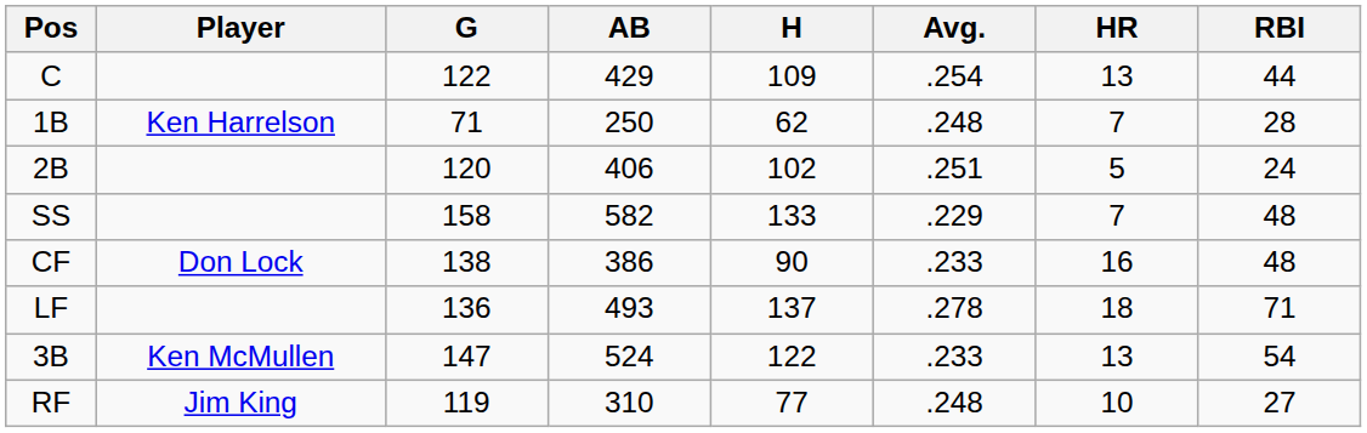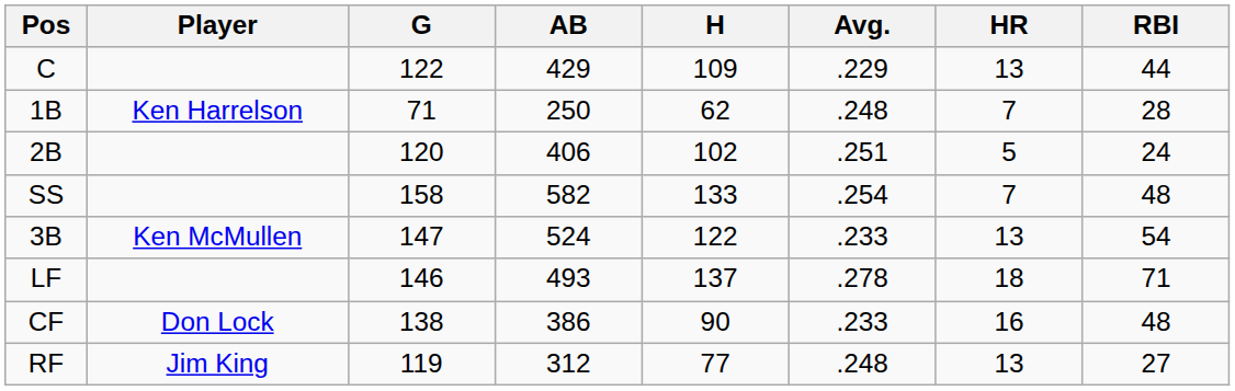 <table class="wikitable sortable">
 <tr>
 <th bgcolor="#DDDDFF" width="5%">Pos</th>
 <th bgcolor="#DDDDFF" width="16%">Player</th>
 <th bgcolor="#DDDDFF" width="9%">G</th>
 <th bgcolor="#DDDDFF" width="9%">AB</th>
 <th bgcolor="#DDDDFF" width="9%">H</th>
 <th bgcolor="#DDDDFF" width="9%">Avg.</th>
 <th bgcolor="#DDDDFF" width="9%">HR</th>
 <th bgcolor="#DDDDFF" width="9%">RBI</th>
 </tr>
 <tr align="center">
 <td>C</td>
 <td></td>
 <td>122</td>
 <td>429</td>
 <td>109</td>
-<td>.254</td>
+<td>.229</td>
 <td>13</td>
 <td>44</td>
 </tr>
 <tr align="center">
 <td>1B</td>
 <td><a href='#'>Ken Harrelson</a></td>
 <td>71</td>
 <td>250</td>
 <td>62</td>
 <td>.248</td>
 <td>7</td>
 <td>28</td>
 </tr>
 <tr align="center">
 <td>2B</td>
 <td></td>
 <td>120</td>
 <td>406</td>
 <td>102</td>
 <td>.251</td>
 <td>5</td>
 <td>24</td>
 </tr>
 <tr align="center">
 <td>SS</td>
 <td></td>
 <td>158</td>
 <td>582</td>
 <td>133</td>
-<td>.229</td>
+<td>.254</td>
 <td>7</td>
 <td>48</td>
+</tr>
+<tr align="center">
+<td>3B</td>
+<td><a href='#'>Ken McMullen</a></td>
+<td>147</td>
+<td>524</td>
+<td>122</td>
+<td>.233</td>
+<td>13</td>
+<td>54</td>
+</tr>
+<tr align="center">
+<td>LF</td>
+<td></td>
+<td>146</td>
+<td>493</td>
+<td>137</td>
+<td>.278</td>
+<td>18</td>
+<td>71</td>
 </tr>
 <tr align="center">
 <td>CF</td>
 <td><a href='#'>Don Lock</a></td>
 <td>138</td>
 <td>386</td>
 <td>90</td>
 <td>.233</td>
 <td>16</td>
 <td>48</td>
 </tr>
 <tr align="center">
-<td>LF</td>
-<td></td>
-<td>136</td>
-<td>493</td>
-<td>137</td>
-<td>.278</td>
-<td>18</td>
-<td>71</td>
-</tr>
-<tr align="center">
-<td>3B</td>
-<td><a href='#'>Ken McMullen</a></td>
-<td>147</td>
-<td>524</td>
-<td>122</td>
-<td>.233</td>
-<td>13</td>
-<td>54</td>
-</tr>
-<tr align="center">
 <td>RF</td>
 <td><a href='#'>Jim King</a></td>
 <td>119</td>
-<td>310</td>
+<td>312</td>
 <td>77</td>
 <td>.248</td>
-<td>10</td>
+<td>13</td>
 <td>27</td>
 </tr>
 </table>
